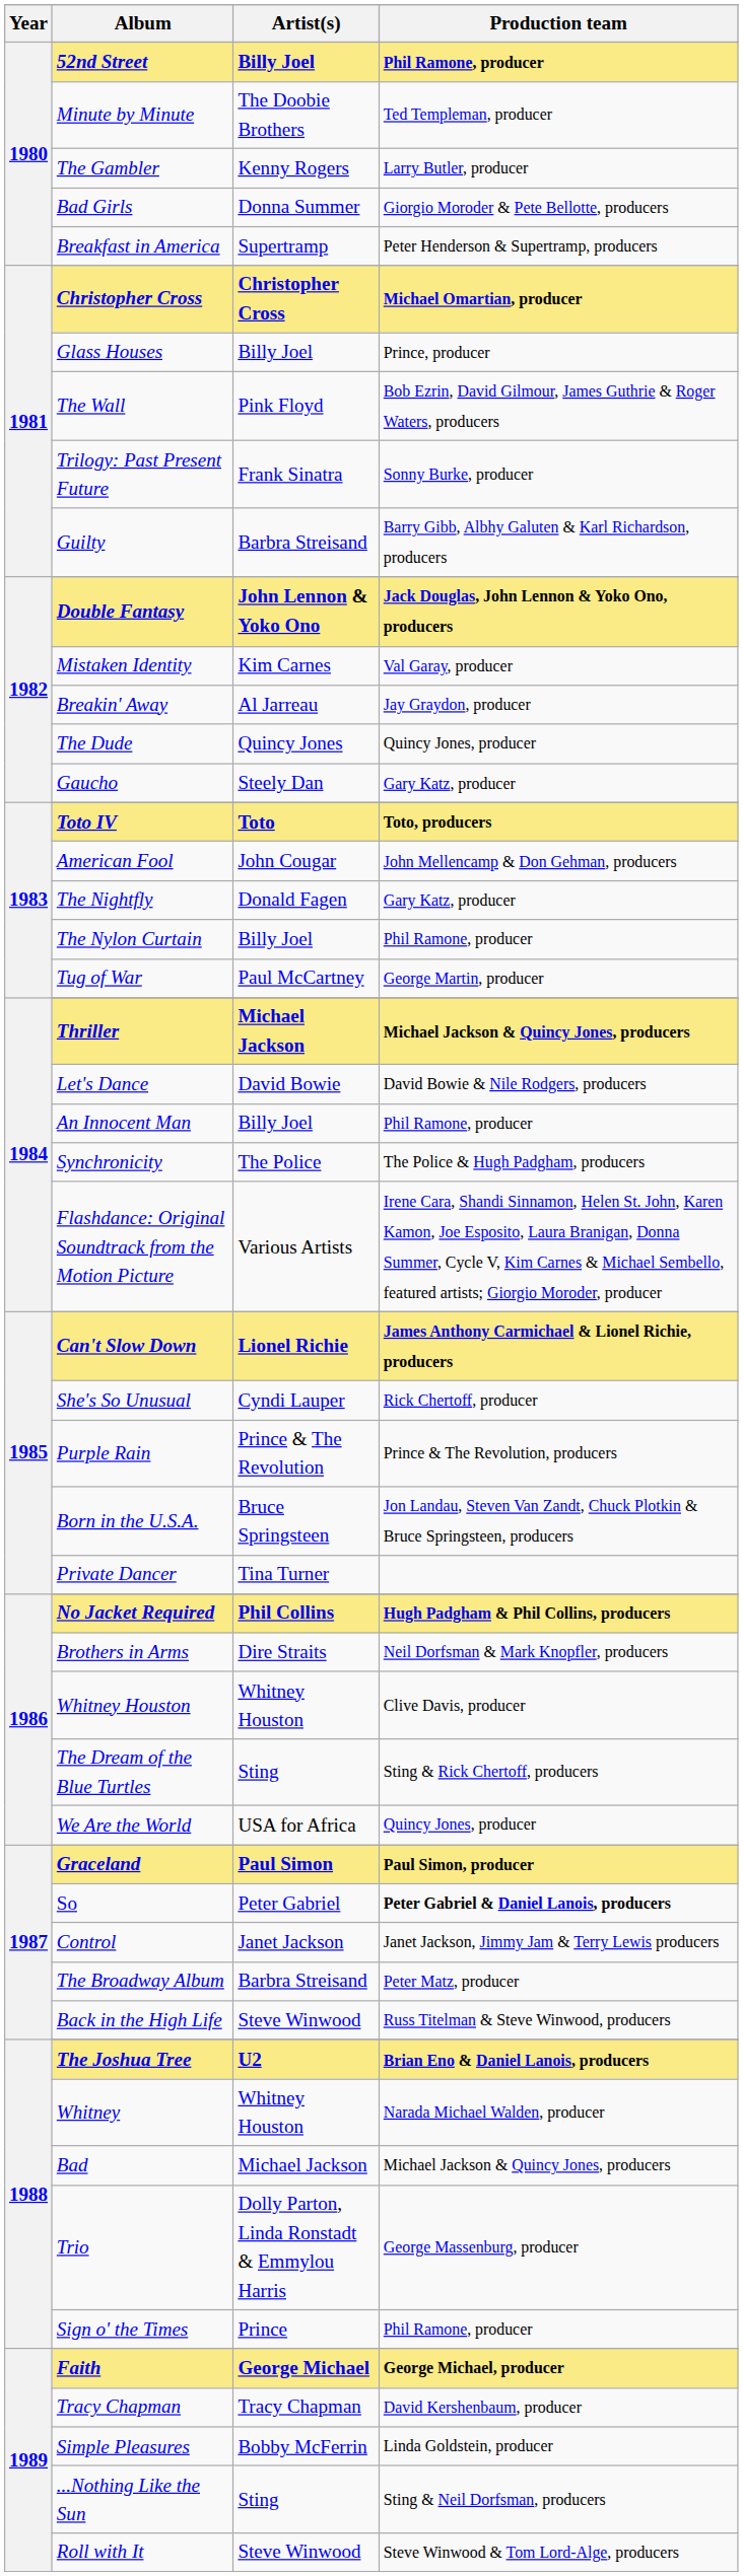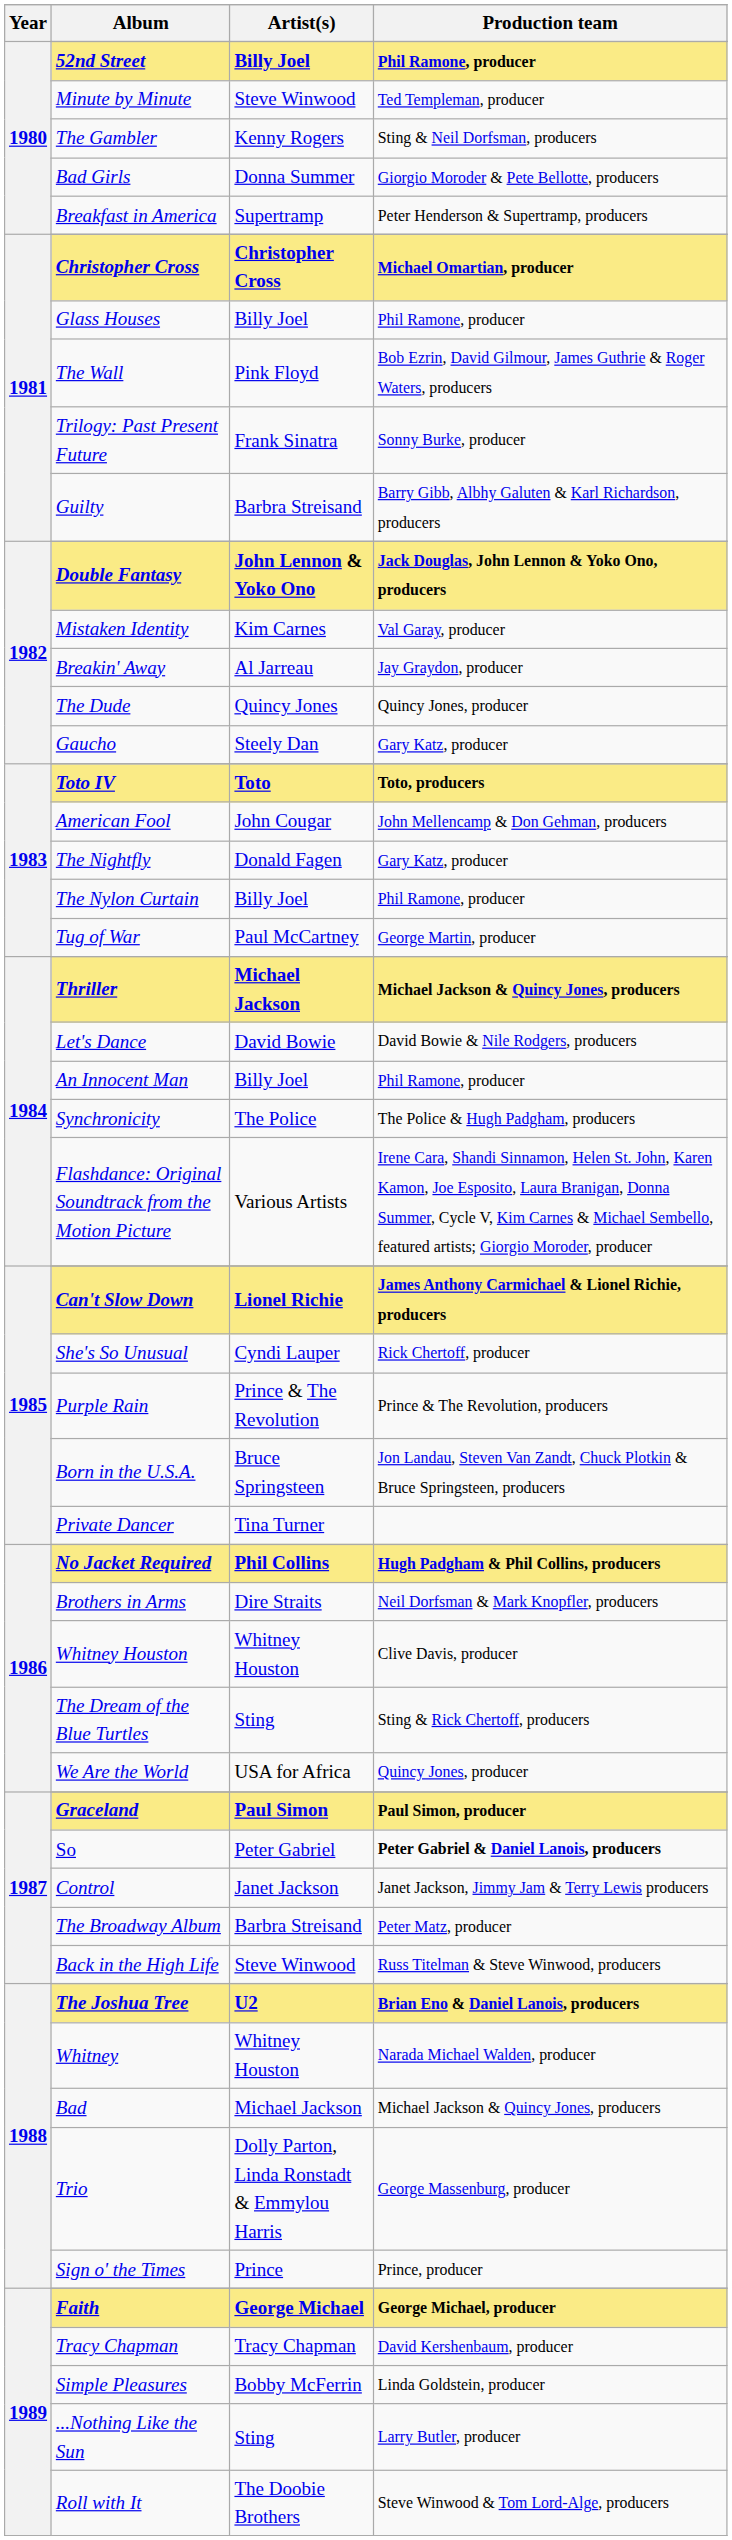 <table class="wikitable" style="font-size:1.00em; line-height:1.5em;">
 <tr bgcolor="#bebebe">
 </tr>
 <tr bgcolor="#bebebe">
 <th width="5%">Year</th>
 <th width="25%">Album</th>
 <th width="20%">Artist(s)</th>
 <th width="50%">Production team</th>
 </tr>
 <tr>
 <th rowspan="6" style="text-align:center;"><a href='#'>1980</a><br></th>
 </tr>
 <tr style="background:#FAEB86;">
 <td><em><a href='#'><strong>52nd Street</strong></a></em></td>
 <td><strong><a href='#'>Billy Joel</a></strong></td>
 <td><small><strong><a href='#'>Phil Ramone</a>, producer</strong> </small></td>
 </tr>
 <tr>
 <td><em><a href='#'>Minute by Minute</a></em></td>
-<td><a href='#'>The Doobie Brothers</a></td>
+<td><a href='#'>Steve Winwood</a></td>
 <td><small><a href='#'>Ted Templeman</a>, producer</small></td>
 </tr>
 <tr>
 <td><em><a href='#'>The Gambler</a></em></td>
 <td><a href='#'>Kenny Rogers</a></td>
-<td><small><a href='#'>Larry Butler</a>, producer</small></td>
+<td><small>Sting & <a href='#'>Neil Dorfsman</a>, producers</small></td>
 </tr>
 <tr>
 <td><em><a href='#'>Bad Girls</a></em></td>
 <td><a href='#'>Donna Summer</a></td>
 <td><small><a href='#'>Giorgio Moroder</a> & <a href='#'>Pete Bellotte</a>, producers</small></td>
 </tr>
 <tr>
 <td><em><a href='#'>Breakfast in America</a></em></td>
 <td><a href='#'>Supertramp</a></td>
 <td><small>Peter Henderson & Supertramp, producers</small></td>
 </tr>
 <tr>
 <th rowspan="6" style="text-align:center;"><a href='#'>1981</a><br></th>
 </tr>
 <tr style="background:#FAEB86;">
 <td><em><a href='#'><strong>Christopher Cross</strong></a></em></td>
 <td><strong><a href='#'>Christopher Cross</a></strong></td>
 <td><small><strong><a href='#'>Michael Omartian</a>, producer</strong></small></td>
 </tr>
 <tr>
 <td><em><a href='#'>Glass Houses</a></em></td>
 <td><a href='#'>Billy Joel</a></td>
-<td><small>Prince, producer</small></td>
+<td><small><a href='#'>Phil Ramone</a>, producer</small></td>
 </tr>
 <tr>
 <td><em><a href='#'>The Wall</a></em></td>
 <td><a href='#'>Pink Floyd</a></td>
 <td><small><a href='#'>Bob Ezrin</a>, <a href='#'>David Gilmour</a>, <a href='#'>James Guthrie</a> & <a href='#'>Roger Waters</a>, producers</small></td>
 </tr>
 <tr>
 <td><em><a href='#'>Trilogy: Past Present Future</a></em></td>
 <td><a href='#'>Frank Sinatra</a></td>
 <td><small><a href='#'>Sonny Burke</a>, producer</small></td>
 </tr>
 <tr>
 <td><em><a href='#'>Guilty</a></em></td>
 <td><a href='#'>Barbra Streisand</a></td>
 <td><small><a href='#'>Barry Gibb</a>, <a href='#'>Albhy Galuten</a> & <a href='#'>Karl Richardson</a>, producers</small></td>
 </tr>
 <tr>
 <th rowspan="6" style="text-align:center;"><a href='#'>1982</a><br></th>
 </tr>
 <tr style="background:#FAEB86;">
 <td><strong><em><a href='#'>Double Fantasy</a></em></strong></td>
 <td><strong><a href='#'>John Lennon</a> & <a href='#'>Yoko Ono</a></strong></td>
 <td><small><strong><a href='#'>Jack Douglas</a>, John Lennon & Yoko Ono, producers</strong> </small></td>
 </tr>
 <tr>
 <td><em><a href='#'>Mistaken Identity</a></em></td>
 <td><a href='#'>Kim Carnes</a></td>
 <td><small><a href='#'>Val Garay</a>, producer</small></td>
 </tr>
 <tr>
 <td><em><a href='#'>Breakin' Away</a></em></td>
 <td><a href='#'>Al Jarreau</a></td>
 <td><small><a href='#'>Jay Graydon</a>, producer</small></td>
 </tr>
 <tr>
 <td><em><a href='#'>The Dude</a></em></td>
 <td><a href='#'>Quincy Jones</a></td>
 <td><small>Quincy Jones, producer</small></td>
 </tr>
 <tr>
 <td><em><a href='#'>Gaucho</a></em></td>
 <td><a href='#'>Steely Dan</a></td>
 <td><small><a href='#'>Gary Katz</a>, producer</small></td>
 </tr>
 <tr>
 <th rowspan="6" style="text-align:center;"><a href='#'>1983</a><br></th>
 </tr>
 <tr style="background:#FAEB86;">
 <td><strong><em><a href='#'>Toto IV</a></em></strong></td>
 <td><a href='#'><strong>Toto</strong></a></td>
 <td><small><strong>Toto, producers</strong></small></td>
 </tr>
 <tr>
 <td><em><a href='#'>American Fool</a></em></td>
 <td><a href='#'>John Cougar</a></td>
 <td><small><a href='#'>John Mellencamp</a> & <a href='#'>Don Gehman</a>, producers </small></td>
 </tr>
 <tr>
 <td><em><a href='#'>The Nightfly</a></em></td>
 <td><a href='#'>Donald Fagen</a></td>
 <td><small><a href='#'>Gary Katz</a>, producer</small></td>
 </tr>
 <tr>
 <td><em><a href='#'>The Nylon Curtain</a></em></td>
 <td><a href='#'>Billy Joel</a></td>
 <td><small><a href='#'>Phil Ramone</a>, producer</small></td>
 </tr>
 <tr>
 <td><em><a href='#'>Tug of War</a></em></td>
 <td><a href='#'>Paul McCartney</a></td>
 <td><small><a href='#'>George Martin</a>, producer</small></td>
 </tr>
 <tr>
 <th rowspan="6" style="text-align:center;"><a href='#'>1984</a><br></th>
 </tr>
 <tr style="background:#FAEB86;">
 <td><em><a href='#'><strong>Thriller</strong></a></em></td>
 <td><strong><a href='#'>Michael Jackson</a></strong></td>
 <td><small><strong>Michael Jackson & <a href='#'>Quincy Jones</a>, producers</strong></small></td>
 </tr>
 <tr>
 <td><em><a href='#'>Let's Dance</a></em></td>
 <td><a href='#'>David Bowie</a></td>
 <td><small>David Bowie & <a href='#'>Nile Rodgers</a>, producers</small></td>
 </tr>
 <tr>
 <td><em><a href='#'>An Innocent Man</a></em></td>
 <td><a href='#'>Billy Joel</a></td>
 <td><small><a href='#'>Phil Ramone</a>, producer</small></td>
 </tr>
 <tr>
 <td><em><a href='#'>Synchronicity</a></em></td>
 <td><a href='#'>The Police</a></td>
 <td><small>The Police & <a href='#'>Hugh Padgham</a>, producers</small></td>
 </tr>
 <tr>
 <td><em><a href='#'>Flashdance: Original Soundtrack from the Motion Picture</a></em></td>
 <td>Various Artists</td>
 <td><small><a href='#'>Irene Cara</a>, <a href='#'>Shandi Sinnamon</a>, <a href='#'>Helen St. John</a>, <a href='#'>Karen Kamon</a>, <a href='#'>Joe Esposito</a>, <a href='#'>Laura Branigan</a>, <a href='#'>Donna Summer</a>, Cycle V, <a href='#'>Kim Carnes</a> & <a href='#'>Michael Sembello</a>, featured artists; <a href='#'>Giorgio Moroder</a>, producer</small></td>
 </tr>
 <tr>
 <th rowspan="6" style="text-align:center;"><a href='#'>1985</a><br></th>
 </tr>
 <tr style="background:#FAEB86;">
 <td><em><a href='#'><strong>Can't Slow Down</strong></a></em></td>
 <td><strong><a href='#'>Lionel Richie</a></strong></td>
 <td><small><strong><a href='#'>James Anthony Carmichael</a> & Lionel Richie, producers</strong></small></td>
 </tr>
 <tr>
 <td><em><a href='#'>She's So Unusual</a></em></td>
 <td><a href='#'>Cyndi Lauper</a></td>
 <td><small><a href='#'>Rick Chertoff</a>, producer</small></td>
 </tr>
 <tr>
 <td><em><a href='#'>Purple Rain</a></em></td>
 <td><a href='#'>Prince</a> & <a href='#'>The Revolution</a></td>
 <td><small>Prince & The Revolution, producers</small></td>
 </tr>
 <tr>
 <td><em><a href='#'>Born in the U.S.A.</a></em></td>
 <td><a href='#'>Bruce Springsteen</a></td>
 <td><small><a href='#'>Jon Landau</a>, <a href='#'>Steven Van Zandt</a>, <a href='#'>Chuck Plotkin</a> & Bruce Springsteen, producers</small></td>
 </tr>
 <tr>
 <td><em><a href='#'>Private Dancer</a></em></td>
 <td><a href='#'>Tina Turner</a></td>
 <td></td>
 </tr>
 <tr>
 <th rowspan="6" style="text-align:center;"><a href='#'>1986</a><br></th>
 </tr>
 <tr style="background:#FAEB86;">
 <td><strong><em><a href='#'>No Jacket Required</a></em></strong></td>
 <td><strong><a href='#'>Phil Collins</a></strong></td>
 <td><small><strong><a href='#'>Hugh Padgham</a> & Phil Collins, producers</strong></small></td>
 </tr>
 <tr>
 <td><em><a href='#'>Brothers in Arms</a></em></td>
 <td><a href='#'>Dire Straits</a></td>
 <td><small><a href='#'>Neil Dorfsman</a> & <a href='#'>Mark Knopfler</a>, producers</small></td>
 </tr>
 <tr>
 <td><em><a href='#'>Whitney Houston</a></em></td>
 <td><a href='#'>Whitney Houston</a></td>
 <td><small>Clive Davis, producer </small></td>
 </tr>
 <tr>
 <td><em><a href='#'>The Dream of the Blue Turtles</a></em></td>
 <td><a href='#'>Sting</a></td>
 <td><small>Sting & <a href='#'>Rick Chertoff</a>, producers</small></td>
 </tr>
 <tr>
 <td><em><a href='#'>We Are the World</a></em></td>
 <td>USA for Africa</td>
 <td><small><a href='#'>Quincy Jones</a>, producer</small></td>
 </tr>
 <tr>
 <th rowspan="6" style="text-align:center;"><a href='#'>1987</a><br></th>
 </tr>
 <tr style="background:#FAEB86;">
 <td><em><a href='#'><strong>Graceland</strong></a></em></td>
 <td><strong><a href='#'>Paul Simon</a></strong></td>
 <td><small><strong>Paul Simon, producer</strong></small></td>
 </tr>
 <tr>
 <td><em><a href='#'></em>So<em></a></em></td>
 <td><a href='#'>Peter Gabriel</a></td>
 <td><small><strong>Peter Gabriel & <a href='#'>Daniel Lanois</a>, producers</strong></small></td>
 </tr>
 <tr>
 <td><em><a href='#'>Control</a></em></td>
 <td><a href='#'>Janet Jackson</a></td>
 <td><small>Janet Jackson, <a href='#'>Jimmy Jam</a> & <a href='#'>Terry Lewis</a> producers</small></td>
 </tr>
 <tr>
 <td><em><a href='#'>The Broadway Album</a></em></td>
 <td><a href='#'>Barbra Streisand</a></td>
 <td><small><a href='#'>Peter Matz</a>, producer</small></td>
 </tr>
 <tr>
 <td><em><a href='#'>Back in the High Life</a></em></td>
 <td><a href='#'>Steve Winwood</a></td>
 <td><small><a href='#'>Russ Titelman</a> & Steve Winwood, producers</small></td>
 </tr>
 <tr>
 <th rowspan="6" style="text-align:center;"><a href='#'>1988</a><br></th>
 </tr>
 <tr style="background:#FAEB86;">
 <td><strong><em><a href='#'>The Joshua Tree</a></em></strong></td>
 <td><strong><a href='#'>U2</a></strong></td>
 <td><small><strong><a href='#'>Brian Eno</a> & <a href='#'>Daniel Lanois</a>, producers</strong></small></td>
 </tr>
 <tr>
 <td><em><a href='#'>Whitney</a></em></td>
 <td><a href='#'>Whitney Houston</a></td>
 <td><small><a href='#'>Narada Michael Walden</a>, producer</small></td>
 </tr>
 <tr>
 <td><em><a href='#'>Bad</a></em></td>
 <td><a href='#'>Michael Jackson</a></td>
 <td><small>Michael Jackson & <a href='#'>Quincy Jones</a>, producers</small></td>
 </tr>
 <tr>
 <td><em><a href='#'>Trio</a></em></td>
 <td><a href='#'>Dolly Parton</a>, <a href='#'>Linda Ronstadt</a> & <a href='#'>Emmylou Harris</a></td>
 <td><small><a href='#'>George Massenburg</a>, producer</small></td>
 </tr>
 <tr>
 <td><em><a href='#'>Sign o' the Times</a></em></td>
 <td><a href='#'>Prince</a></td>
-<td><small><a href='#'>Phil Ramone</a>, producer</small></td>
+<td><small>Prince, producer</small></td>
 </tr>
 <tr>
 <th rowspan="6" style="text-align:center;"><a href='#'>1989</a><br></th>
 </tr>
 <tr style="background:#FAEB86;">
 <td><em><a href='#'><strong>Faith</strong></a></em></td>
 <td><strong><a href='#'>George Michael</a></strong></td>
 <td><small><strong>George Michael, producer</strong></small></td>
 </tr>
 <tr>
 <td><em><a href='#'>Tracy Chapman</a></em></td>
 <td><a href='#'>Tracy Chapman</a></td>
 <td><small><a href='#'>David Kershenbaum</a>, producer</small></td>
 </tr>
 <tr>
 <td><em><a href='#'>Simple Pleasures</a></em></td>
 <td><a href='#'>Bobby McFerrin</a></td>
 <td><small>Linda Goldstein, producer</small></td>
 </tr>
 <tr>
 <td><em><a href='#'>...Nothing Like the Sun</a></em></td>
 <td><a href='#'>Sting</a></td>
-<td><small>Sting & <a href='#'>Neil Dorfsman</a>, producers</small></td>
+<td><small><a href='#'>Larry Butler</a>, producer</small></td>
 </tr>
 <tr>
 <td><em><a href='#'>Roll with It</a></em></td>
-<td><a href='#'>Steve Winwood</a></td>
+<td><a href='#'>The Doobie Brothers</a></td>
 <td><small>Steve Winwood & <a href='#'>Tom Lord-Alge</a>, producers</small></td>
 </tr>
 <tr>
 </tr>
 </table>
